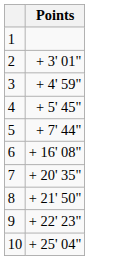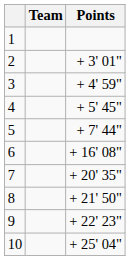 <table class="wikitable">
 <tr>
 <th></th>
+<th>Team</th>
 <th>Points</th>
 </tr>
 <tr>
 <td>1</td>
+<td> </td>
 <td align=right></td>
 </tr>
 <tr>
 <td>2</td>
+<td> </td>
 <td align=right>+ 3' 01"</td>
 </tr>
 <tr>
 <td>3</td>
+<td> </td>
 <td align=right>+ 4' 59"</td>
 </tr>
 <tr>
 <td>4</td>
+<td> </td>
 <td align=right>+ 5' 45"</td>
 </tr>
 <tr>
 <td>5</td>
+<td> </td>
 <td align=right>+ 7' 44"</td>
 </tr>
 <tr>
 <td>6</td>
+<td> </td>
 <td align=right>+ 16' 08"</td>
 </tr>
 <tr>
 <td>7</td>
+<td> </td>
 <td align=right>+ 20' 35"</td>
 </tr>
 <tr>
 <td>8</td>
+<td> </td>
 <td align=right>+ 21' 50"</td>
 </tr>
 <tr>
 <td>9</td>
+<td> </td>
 <td align=right>+ 22' 23"</td>
 </tr>
 <tr>
 <td>10</td>
+<td> </td>
 <td align=right>+ 25' 04"</td>
 </tr>
 </table>
